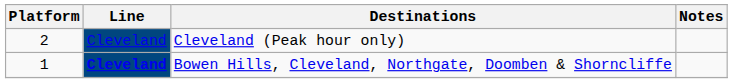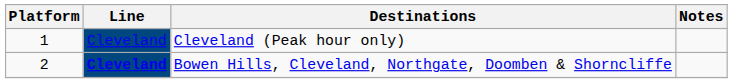 <table class="wikitable" style="float: none; margin: 0.5em; ">
 <tr>
 <th>Platform</th>
 <th>Line</th>
 <th>Destinations</th>
 <th>Notes</th>
 </tr>
 <tr>
-<td rowspan="1" style="text-align:center;">2</td>
+<td rowspan="1" style="text-align:center;">1</td>
 <td style=background:#00467f><a href='#'><span>Cleveland</span></a></td>
 <td><a href='#'>Cleveland</a> (Peak hour only)</td>
 <td></td>
 </tr>
 <tr>
-<td rowspan="1" style="text-align:center;">1</td>
+<td rowspan="1" style="text-align:center;">2</td>
 <td style=background:#00467f><strong><a href='#'><span>Cleveland</span></a></strong></td>
 <td><a href='#'>Bowen Hills</a>, <a href='#'>Cleveland</a>, <a href='#'>Northgate</a>, <a href='#'>Doomben</a> & <a href='#'>Shorncliffe</a></td>
 <td></td>
 </tr>
 <tr>
 </tr>
 </table>
